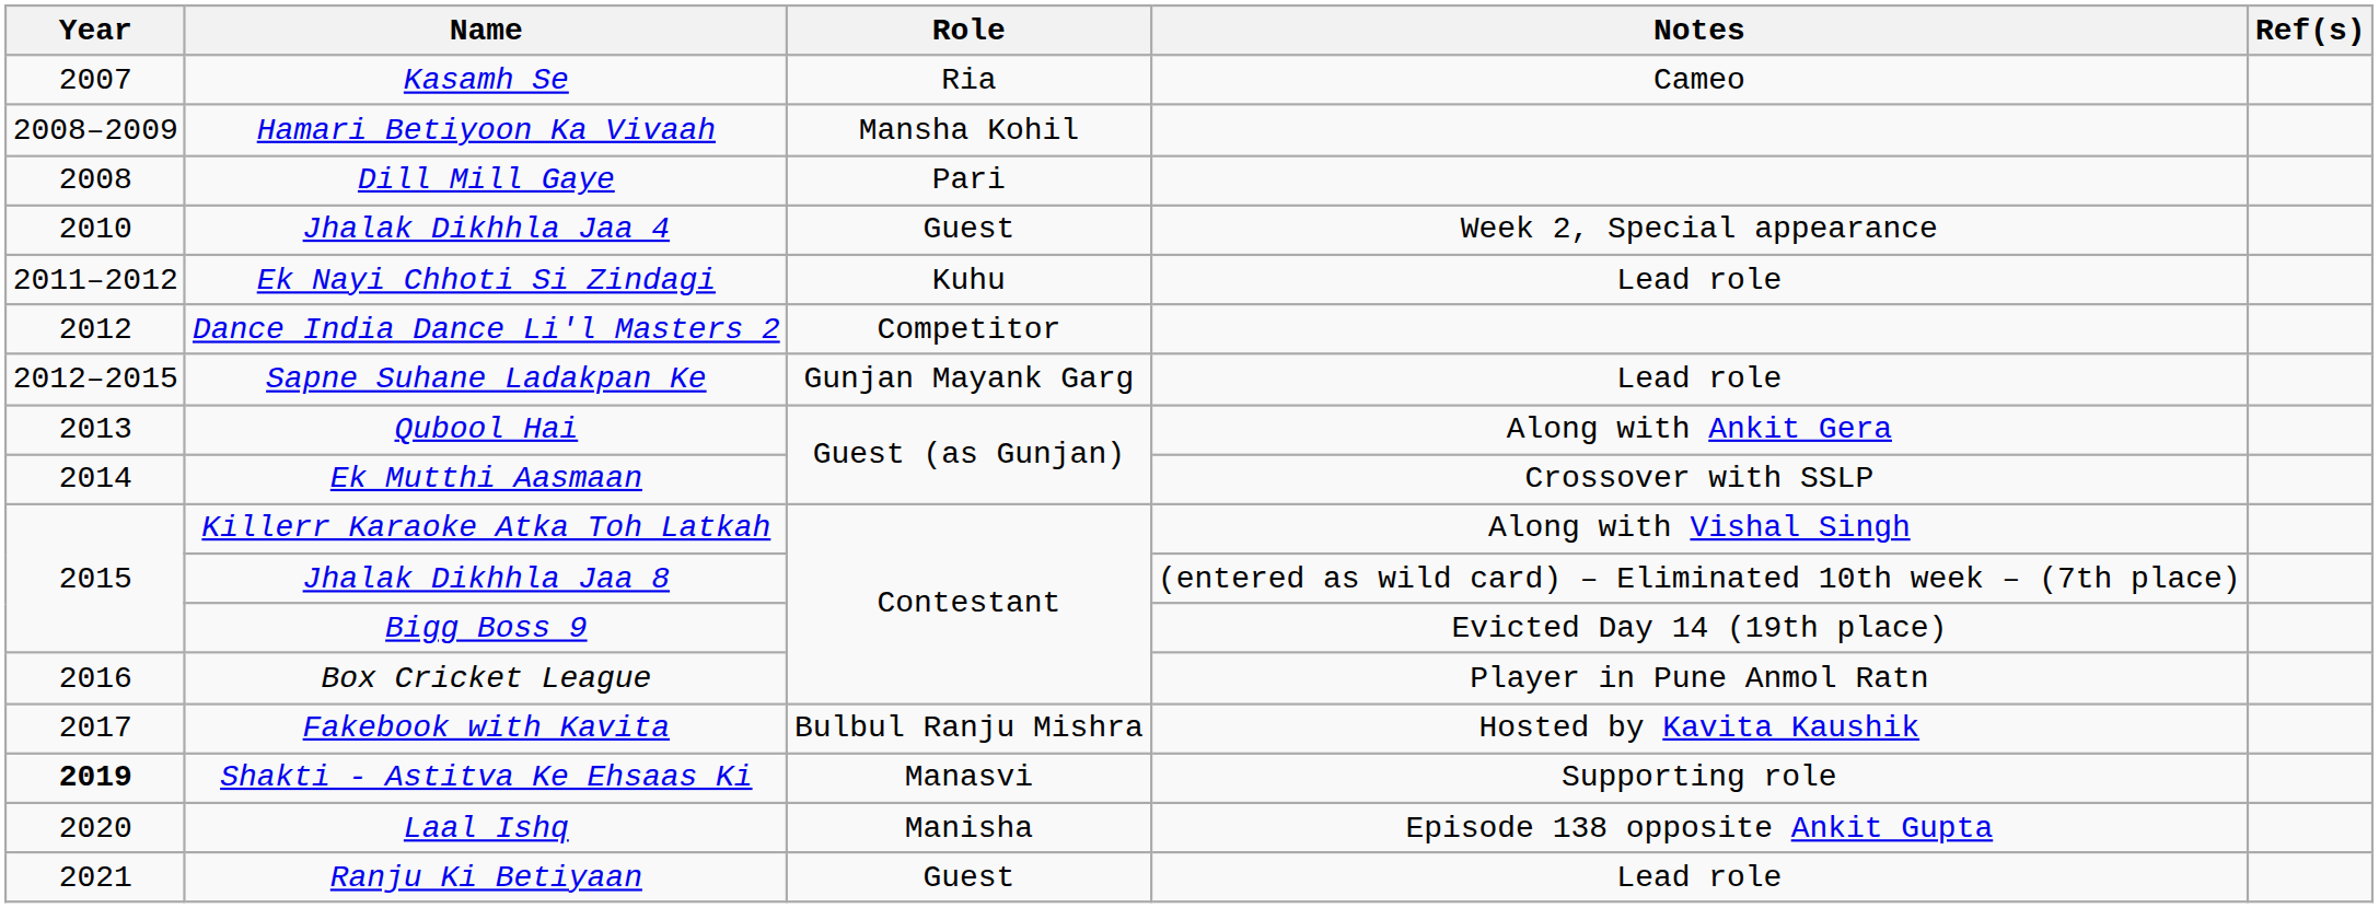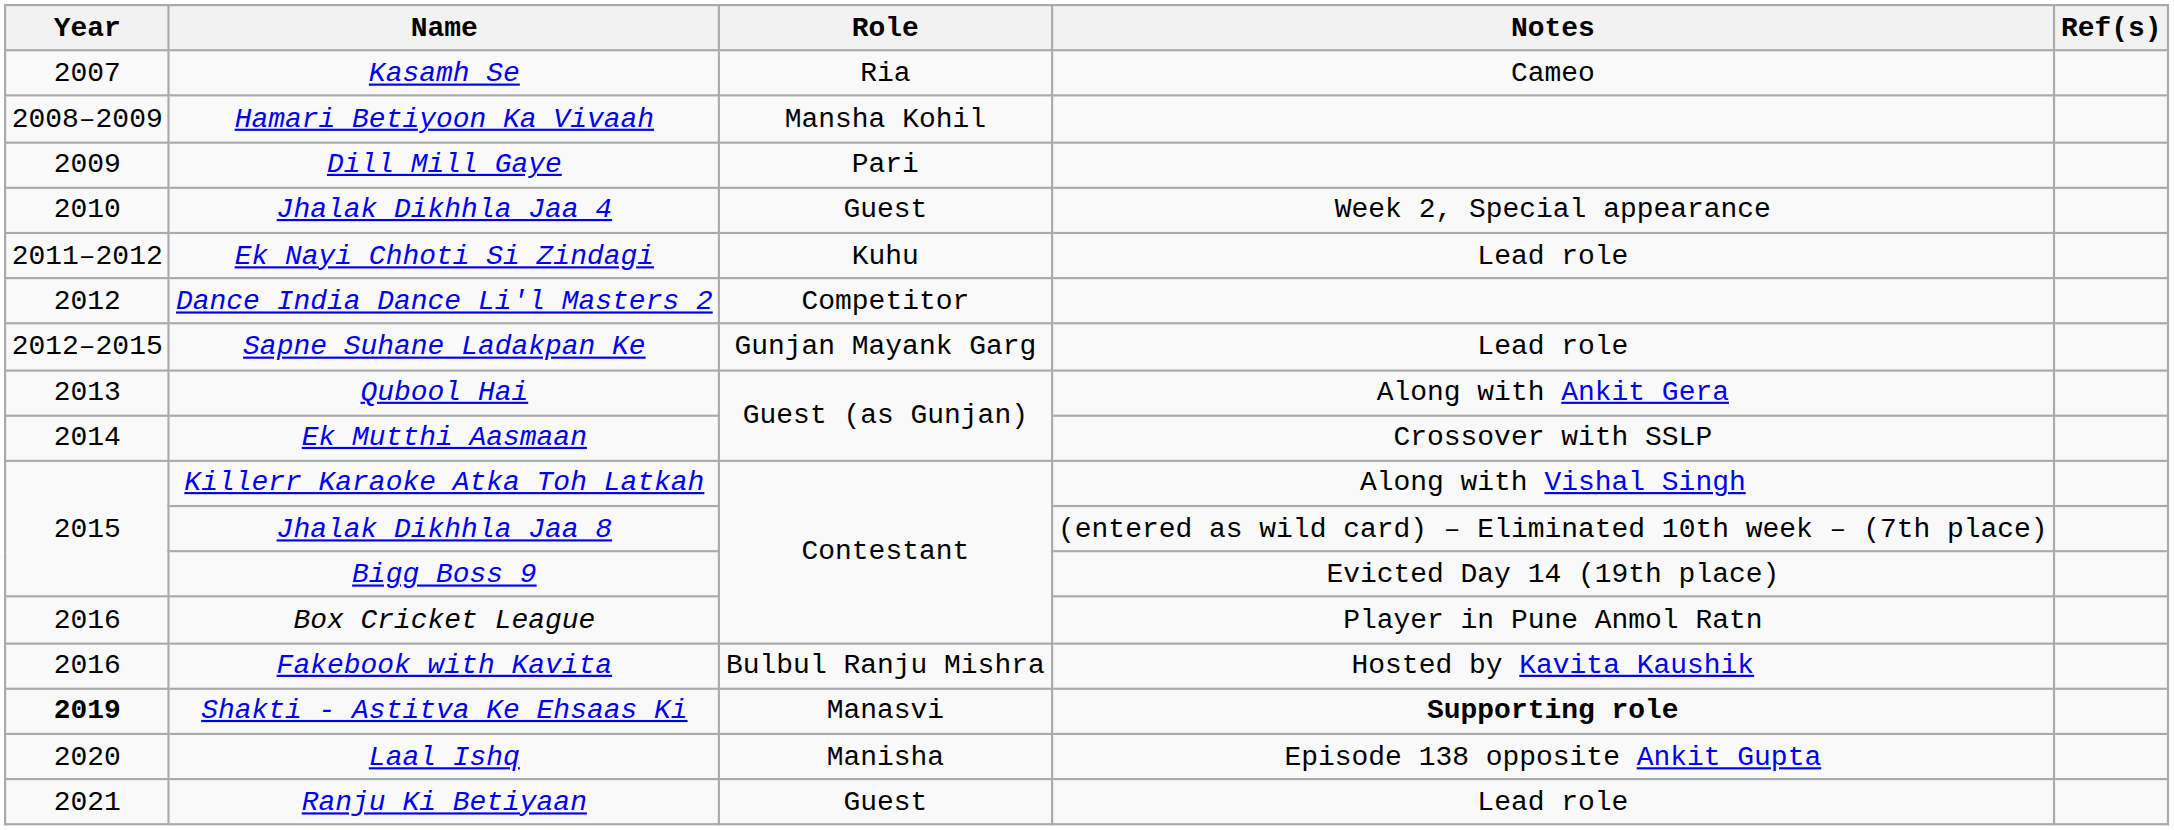 <table class="wikitable" style="text-align:center;">
 <tr>
 <th>Year</th>
 <th>Name</th>
 <th>Role</th>
 <th>Notes</th>
 <th>Ref(s)</th>
 </tr>
 <tr>
 <td>2007</td>
 <td><em><a href='#'>Kasamh Se</a></em></td>
 <td>Ria</td>
 <td>Cameo</td>
 <td style="text-align:center;"></td>
 </tr>
 <tr>
 <td>2008–2009</td>
 <td><em><a href='#'>Hamari Betiyoon Ka Vivaah</a></em></td>
 <td>Mansha Kohil</td>
 <td></td>
 <td style="text-align:center;"></td>
 </tr>
 <tr>
-<td>2008</td>
+<td>2009</td>
 <td><em><a href='#'>Dill Mill Gaye</a></em></td>
 <td>Pari</td>
 <td></td>
 <td style="text-align:center;"></td>
 </tr>
 <tr>
 <td>2010</td>
 <td><em><a href='#'>Jhalak Dikhhla Jaa 4</a></em></td>
 <td>Guest</td>
 <td>Week 2, Special appearance</td>
 <td style="text-align:center;"></td>
 </tr>
 <tr>
 <td>2011–2012</td>
 <td><em><a href='#'>Ek Nayi Chhoti Si Zindagi</a></em></td>
 <td>Kuhu</td>
 <td>Lead role</td>
 <td style="text-align:center;"></td>
 </tr>
 <tr>
 <td>2012</td>
 <td><em><a href='#'>Dance India Dance Li'l Masters 2</a></em></td>
 <td>Competitor</td>
 <td></td>
 <td style="text-align:center;"></td>
 </tr>
 <tr>
 <td>2012–2015</td>
 <td><em><a href='#'>Sapne Suhane Ladakpan Ke</a></em></td>
 <td>Gunjan Mayank Garg</td>
 <td>Lead role</td>
 <td style="text-align:center;"></td>
 </tr>
 <tr>
 <td>2013</td>
 <td><em><a href='#'>Qubool Hai</a></em></td>
 <td rowspan="2">Guest (as Gunjan)</td>
 <td>Along with <a href='#'>Ankit Gera</a></td>
 <td style="text-align:center;"></td>
 </tr>
 <tr>
 <td>2014</td>
 <td><em><a href='#'>Ek Mutthi Aasmaan</a></em></td>
 <td>Crossover with SSLP</td>
 <td style="text-align:center;"></td>
 </tr>
 <tr>
 <td rowspan="3">2015</td>
 <td><em><a href='#'>Killerr Karaoke Atka Toh Latkah</a></em></td>
 <td rowspan="4">Contestant</td>
 <td>Along with <a href='#'>Vishal Singh</a></td>
 <td style="text-align:center;"></td>
 </tr>
 <tr>
 <td><em><a href='#'>Jhalak Dikhhla Jaa 8</a></em></td>
 <td>(entered as wild card) – Eliminated 10th week – (7th place)</td>
 <td style="text-align:center;"></td>
 </tr>
 <tr>
 <td><em><a href='#'>Bigg Boss 9</a></em></td>
 <td>Evicted Day 14 (19th place)</td>
 <td style="text-align:center;"></td>
 </tr>
 <tr>
 <td>2016</td>
 <td><em>Box Cricket League</em></td>
 <td>Player in Pune Anmol Ratn</td>
 <td style="text-align:center;"></td>
 </tr>
 <tr>
-<td>2017</td>
+<td>2016</td>
 <td><em><a href='#'>Fakebook with Kavita</a></em></td>
 <td>Bulbul Ranju Mishra</td>
 <td>Hosted by <a href='#'>Kavita Kaushik</a></td>
 <td style="text-align:center;"></td>
 </tr>
 <tr>
 <td><strong>2019</strong></td>
 <td><em><a href='#'>Shakti - Astitva Ke Ehsaas Ki</a></em></td>
 <td>Manasvi</td>
-<td>Supporting role</td>
+<td><strong>Supporting role</strong></td>
 <td style="text-align:center;"></td>
 </tr>
 <tr>
 <td>2020</td>
 <td><em><a href='#'>Laal Ishq</a></em></td>
 <td>Manisha</td>
 <td>Episode 138 opposite <a href='#'>Ankit Gupta</a></td>
 <td style="text-align:center;"></td>
 </tr>
 <tr>
 <td>2021</td>
 <td><em><a href='#'>Ranju Ki Betiyaan</a></em></td>
 <td>Guest</td>
 <td>Lead role</td>
 <td style="text-align:center;"></td>
 </tr>
 </table>
